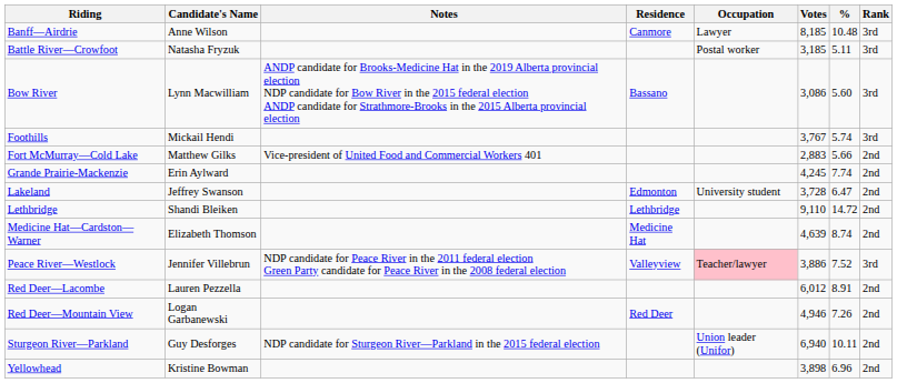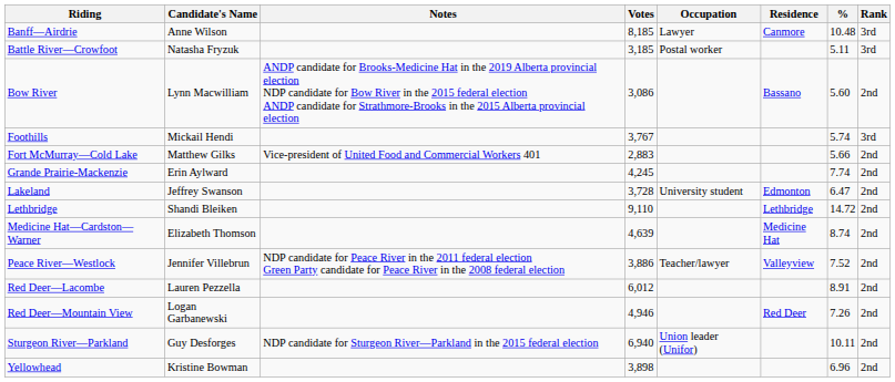 <table class="wikitable sortable">
 <tr>
 <th>Riding<br></th>
 <th>Candidate's Name</th>
 <th>Notes</th>
+<th>Votes</th>
+<th>Occupation</th>
 <th>Residence</th>
-<th>Occupation</th>
-<th>Votes</th>
 <th>%</th>
 <th>Rank</th>
 </tr>
 <tr>
 <td><a href='#'>Banff—Airdrie</a></td>
 <td>Anne Wilson</td>
 <td></td>
+<td>8,185</td>
+<td>Lawyer</td>
 <td><a href='#'>Canmore</a></td>
-<td>Lawyer</td>
-<td>8,185</td>
 <td>10.48</td>
 <td>3rd</td>
 </tr>
 <tr>
 <td><a href='#'>Battle River—Crowfoot</a></td>
 <td>Natasha Fryzuk</td>
 <td></td>
+<td>3,185</td>
+<td>Postal worker</td>
 <td></td>
-<td>Postal worker</td>
-<td>3,185</td>
 <td>5.11</td>
 <td>3rd</td>
 </tr>
 <tr>
 <td><a href='#'>Bow River</a></td>
 <td>Lynn Macwilliam</td>
 <td><a href='#'>ANDP</a> candidate for <a href='#'>Brooks-Medicine Hat</a> in the <a href='#'>2019 Alberta provincial election</a> <br> NDP candidate for <a href='#'>Bow River</a> in the <a href='#'>2015 federal election</a> <br> <a href='#'>ANDP</a> candidate for <a href='#'>Strathmore-Brooks</a> in the <a href='#'>2015 Alberta provincial election</a></td>
+<td>3,086</td>
+<td></td>
 <td><a href='#'>Bassano</a></td>
-<td></td>
-<td>3,086</td>
 <td>5.60</td>
-<td>3rd</td>
+<td>2nd</td>
 </tr>
 <tr>
 <td><a href='#'>Foothills</a></td>
 <td>Mickail Hendi</td>
 <td></td>
+<td>3,767</td>
 <td></td>
 <td></td>
-<td>3,767</td>
 <td>5.74</td>
 <td>3rd</td>
 </tr>
 <tr>
 <td><a href='#'>Fort McMurray—Cold Lake</a></td>
 <td>Matthew Gilks</td>
 <td>Vice-president of <a href='#'>United Food and Commercial Workers</a> 401</td>
+<td>2,883</td>
 <td></td>
 <td></td>
-<td>2,883</td>
 <td>5.66</td>
 <td>2nd</td>
 </tr>
 <tr>
 <td><a href='#'>Grande Prairie-Mackenzie</a></td>
 <td>Erin Aylward</td>
 <td></td>
+<td>4,245</td>
 <td></td>
 <td></td>
-<td>4,245</td>
 <td>7.74</td>
 <td>2nd</td>
 </tr>
 <tr>
 <td><a href='#'>Lakeland</a></td>
 <td>Jeffrey Swanson</td>
 <td></td>
+<td>3,728</td>
+<td>University student</td>
 <td><a href='#'>Edmonton</a></td>
-<td>University student</td>
-<td>3,728</td>
 <td>6.47</td>
 <td>2nd</td>
 </tr>
 <tr>
 <td><a href='#'>Lethbridge</a></td>
 <td>Shandi Bleiken</td>
 <td></td>
+<td>9,110</td>
+<td></td>
 <td><a href='#'>Lethbridge</a></td>
-<td></td>
-<td>9,110</td>
 <td>14.72</td>
 <td>2nd</td>
 </tr>
 <tr>
 <td><a href='#'>Medicine Hat—Cardston—Warner</a></td>
 <td>Elizabeth Thomson</td>
 <td></td>
+<td>4,639</td>
+<td></td>
 <td><a href='#'>Medicine Hat</a></td>
-<td></td>
-<td>4,639</td>
 <td>8.74</td>
 <td>2nd</td>
 </tr>
 <tr>
 <td><a href='#'>Peace River—Westlock</a></td>
 <td>Jennifer Villebrun</td>
 <td>NDP candidate for <a href='#'>Peace River</a> in the <a href='#'>2011 federal election</a> <br> <a href='#'>Green Party</a> candidate for <a href='#'>Peace River</a> in the <a href='#'>2008 federal election</a></td>
+<td>3,886</td>
+<td>Teacher/lawyer</td>
 <td><a href='#'>Valleyview</a></td>
-<td style="background: pink;">Teacher/lawyer</td>
-<td>3,886</td>
 <td>7.52</td>
-<td>3rd</td>
+<td>2nd</td>
 </tr>
 <tr>
 <td><a href='#'>Red Deer—Lacombe</a></td>
 <td>Lauren Pezzella</td>
 <td></td>
+<td>6,012</td>
 <td></td>
 <td></td>
-<td>6,012</td>
 <td>8.91</td>
 <td>2nd</td>
 </tr>
 <tr>
 <td><a href='#'>Red Deer—Mountain View</a></td>
 <td>Logan Garbanewski</td>
 <td></td>
+<td>4,946</td>
+<td></td>
 <td><a href='#'>Red Deer</a></td>
-<td></td>
-<td>4,946</td>
 <td>7.26</td>
 <td>2nd</td>
 </tr>
 <tr>
 <td><a href='#'>Sturgeon River—Parkland</a></td>
 <td>Guy Desforges</td>
 <td>NDP candidate for <a href='#'>Sturgeon River—Parkland</a> in the <a href='#'>2015 federal election</a></td>
+<td>6,940</td>
+<td><a href='#'>Union</a> leader (<a href='#'>Unifor</a>)</td>
 <td></td>
-<td><a href='#'>Union</a> leader (<a href='#'>Unifor</a>)</td>
-<td>6,940</td>
 <td>10.11</td>
 <td>2nd</td>
 </tr>
 <tr>
 <td><a href='#'>Yellowhead</a></td>
 <td>Kristine Bowman</td>
 <td></td>
+<td>3,898</td>
 <td></td>
 <td></td>
-<td>3,898</td>
 <td>6.96</td>
 <td>2nd</td>
 </tr>
 </table>
